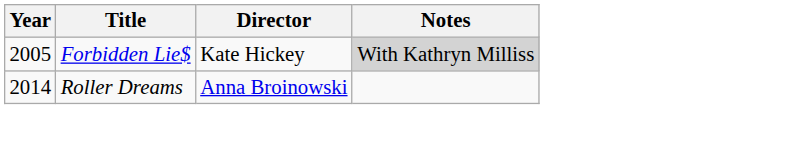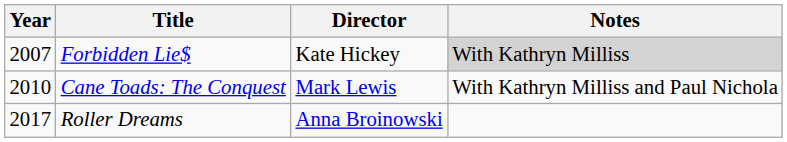 <table class="wikitable">
 <tr>
 <th>Year</th>
 <th>Title</th>
 <th>Director</th>
 <th>Notes</th>
 </tr>
 <tr>
-<td>2005</td>
+<td>2007</td>
 <td><em><a href='#'>Forbidden Lie$</a></em></td>
 <td>Kate Hickey</td>
 <td style="background: lightgrey;">With Kathryn Milliss</td>
 </tr>
 <tr>
-<td>2014</td>
+<td>2010</td>
+<td><em><a href='#'>Cane Toads: The Conquest</a></em></td>
+<td><a href='#'>Mark Lewis</a></td>
+<td>With Kathryn Milliss and Paul Nichola</td>
+</tr>
+<tr>
+<td>2017</td>
 <td><em>Roller Dreams</em></td>
 <td><a href='#'>Anna Broinowski</a></td>
 <td></td>
 </tr>
 </table>
